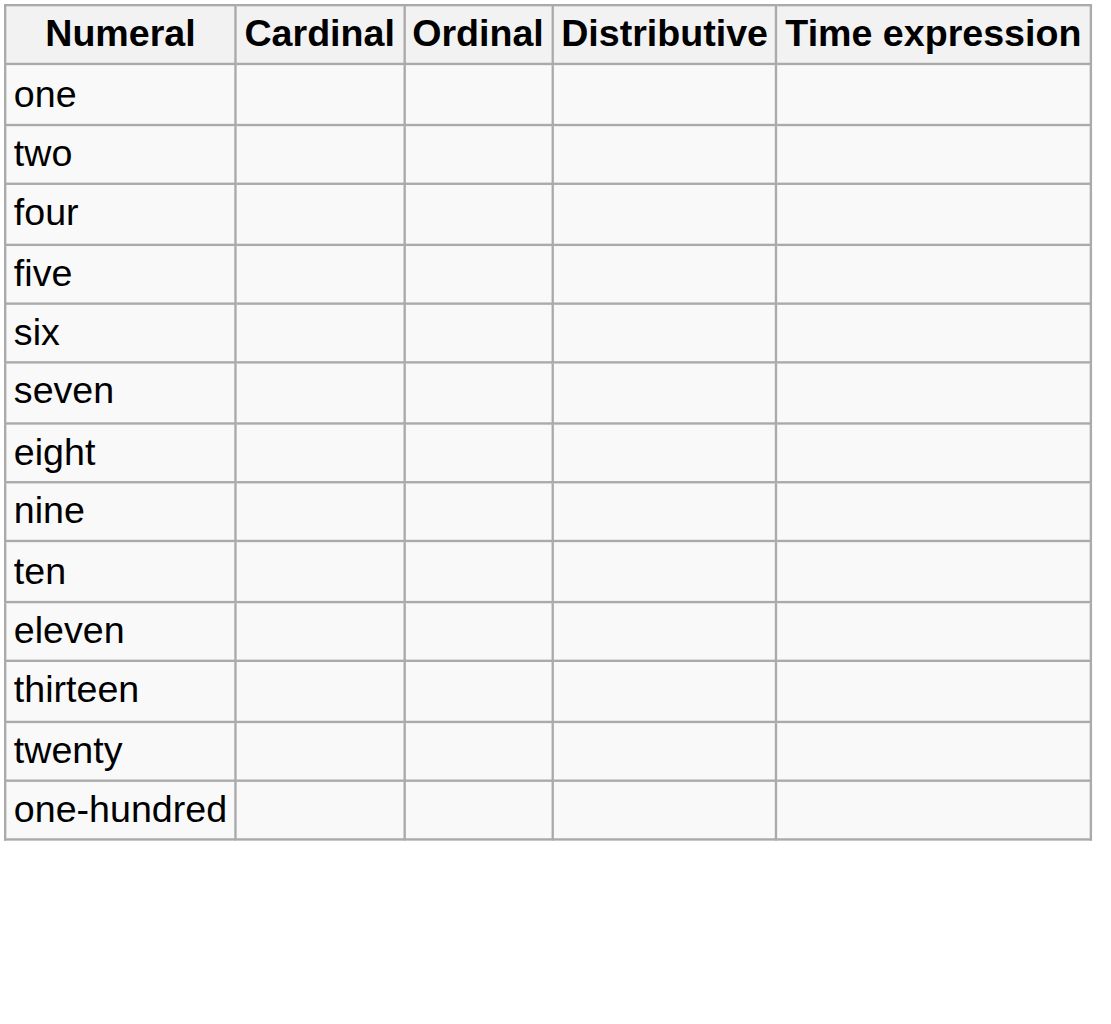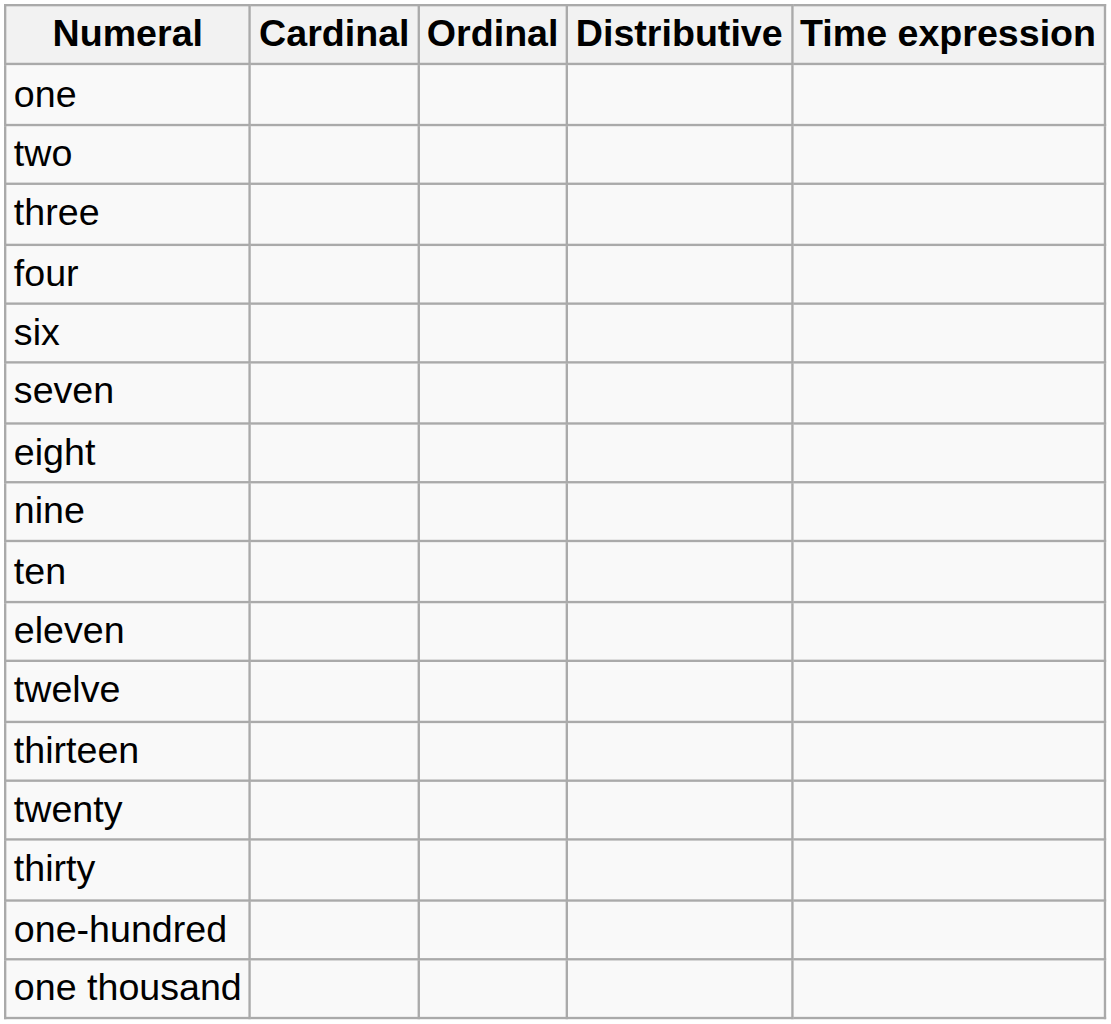 <table class="wikitable">
 <tr>
 <th>Numeral</th>
 <th>Cardinal</th>
 <th>Ordinal</th>
 <th>Distributive</th>
 <th>Time expression</th>
 </tr>
 <tr>
 <td>one</td>
 <td></td>
 <td></td>
 <td></td>
 <td></td>
 </tr>
 <tr>
 <td>two</td>
 <td></td>
 <td></td>
 <td></td>
 <td></td>
 </tr>
 <tr>
-<td>four</td>
+<td>three</td>
 <td></td>
 <td></td>
 <td></td>
 <td></td>
 </tr>
 <tr>
-<td>five</td>
+<td>four</td>
 <td></td>
 <td></td>
 <td></td>
 <td></td>
 </tr>
 <tr>
 <td>six</td>
 <td></td>
 <td></td>
 <td></td>
 <td></td>
 </tr>
 <tr>
 <td>seven</td>
 <td></td>
 <td></td>
 <td></td>
 <td></td>
 </tr>
 <tr>
 <td>eight</td>
 <td></td>
 <td></td>
 <td></td>
 <td></td>
 </tr>
 <tr>
 <td>nine</td>
 <td></td>
 <td></td>
 <td></td>
 <td></td>
 </tr>
 <tr>
 <td>ten</td>
 <td></td>
 <td></td>
 <td></td>
 <td></td>
 </tr>
 <tr>
 <td>eleven</td>
 <td></td>
 <td></td>
 <td></td>
 <td></td>
 </tr>
 <tr>
+<td>twelve</td>
+<td></td>
+<td></td>
+<td></td>
+<td></td>
+</tr>
+<tr>
 <td>thirteen</td>
 <td></td>
 <td></td>
 <td></td>
 <td></td>
 </tr>
 <tr>
 <td>twenty</td>
 <td></td>
 <td></td>
 <td></td>
 <td></td>
 </tr>
 <tr>
+<td>thirty</td>
+<td></td>
+<td></td>
+<td></td>
+<td></td>
+</tr>
+<tr>
 <td>one-hundred</td>
 <td></td>
 <td></td>
 <td></td>
 <td></td>
 </tr>
+<tr>
+<td>one thousand</td>
+<td></td>
+<td></td>
+<td></td>
+<td></td>
+</tr>
 </table>
